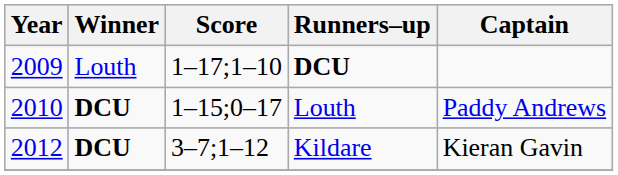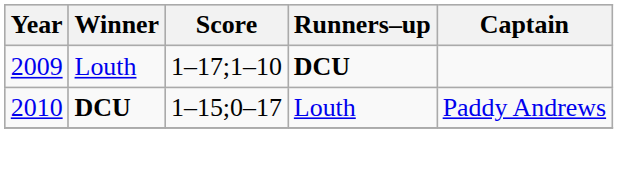 <table class="wikitable collapsible">
 <tr>
 <th>Year</th>
 <th>Winner</th>
 <th>Score</th>
 <th>Runners–up</th>
 <th>Captain</th>
 </tr>
 <tr>
 <td><a href='#'>2009</a></td>
 <td><a href='#'>Louth</a></td>
 <td>1–17;1–10</td>
 <td><strong>DCU</strong></td>
 <td></td>
 </tr>
 <tr>
 <td><a href='#'>2010</a></td>
 <td><strong>DCU</strong></td>
 <td>1–15;0–17</td>
 <td><a href='#'>Louth</a></td>
 <td><a href='#'>Paddy Andrews</a></td>
 </tr>
 <tr>
-<td><a href='#'>2012</a></td>
-<td><strong>DCU</strong></td>
-<td>3–7;1–12</td>
-<td><a href='#'>Kildare</a></td>
-<td>Kieran Gavin</td>
-</tr>
-<tr>
 </tr>
 </table>
